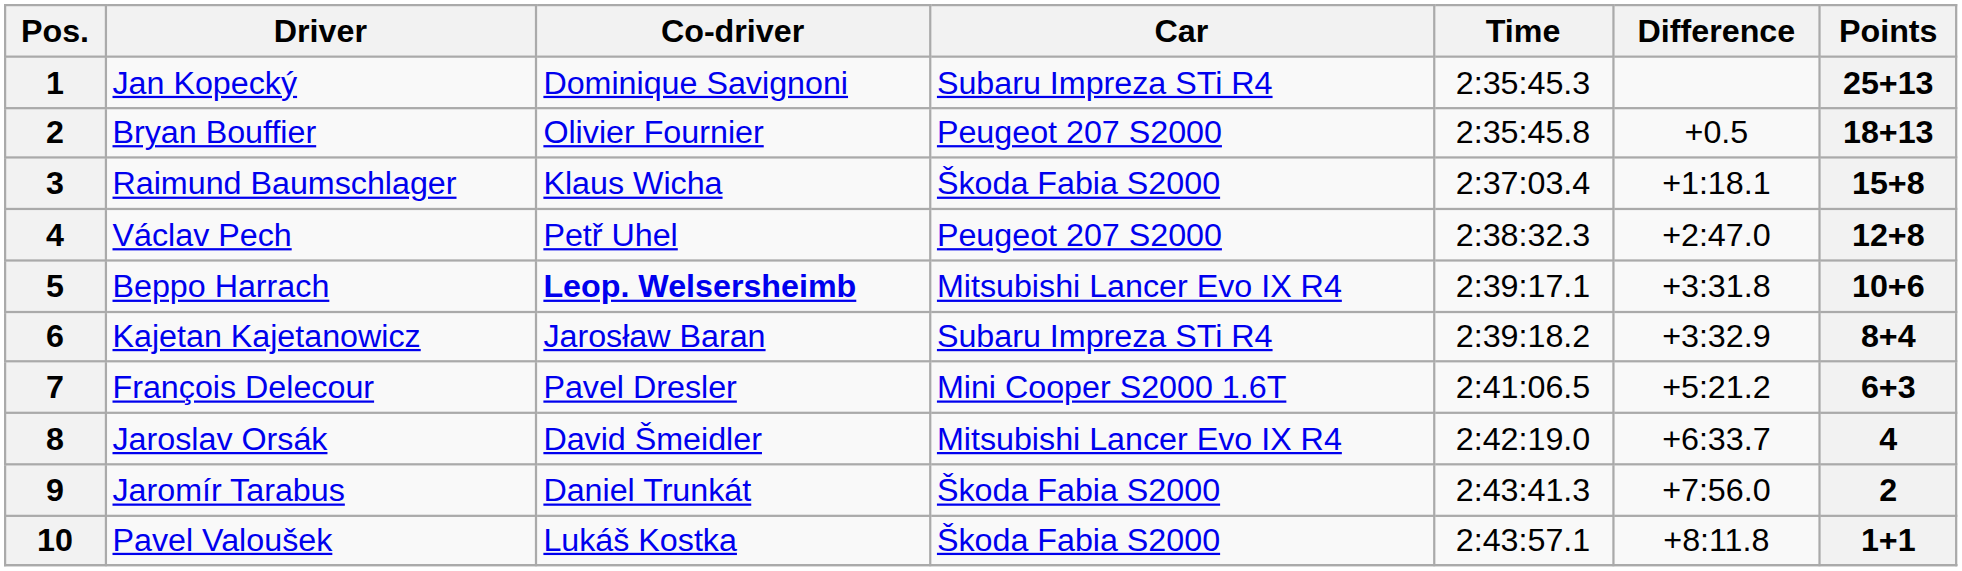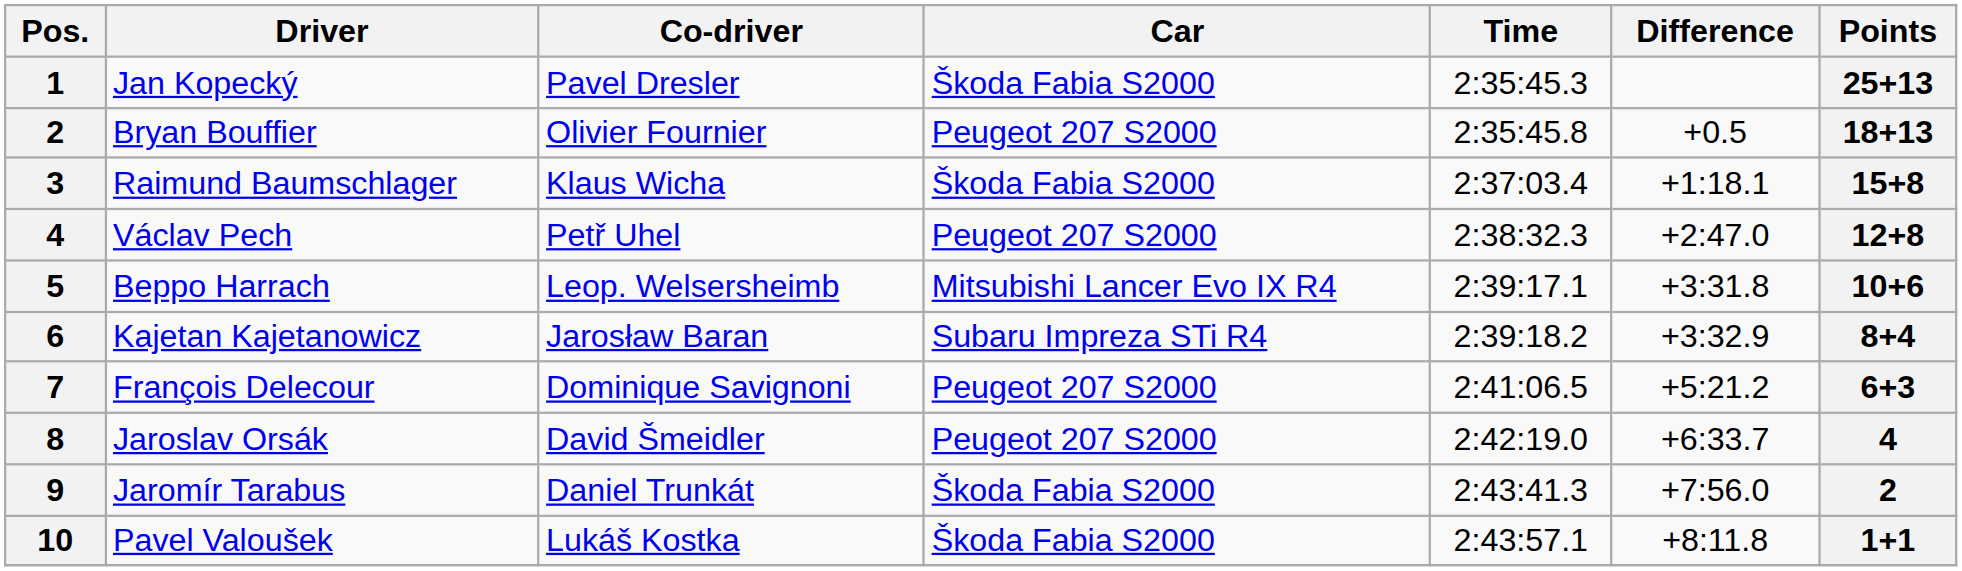 <table class="wikitable" width="69%" style="text-align: center; font-size: 90%; max-width: 950px;">
 <tr>
 <th>Pos.</th>
 <th>Driver</th>
 <th>Co-driver</th>
 <th>Car</th>
 <th>Time</th>
 <th>Difference</th>
 <th>Points</th>
 </tr>
 <tr>
 <th>1</th>
 <td align=left> <a href='#'>Jan Kopecký</a></td>
-<td align=left> <a href='#'>Dominique Savignoni</a></td>
-<td align=left> <a href='#'>Subaru Impreza STi R4</a></td>
+<td align=left> <a href='#'>Pavel Dresler</a></td>
+<td align=left> <a href='#'>Škoda Fabia S2000</a></td>
 <td>2:35:45.3</td>
 <td></td>
 <th>25+13</th>
 </tr>
 <tr>
 <th>2</th>
 <td align=left> <a href='#'>Bryan Bouffier</a></td>
 <td align=left> <a href='#'>Olivier Fournier</a></td>
 <td align=left> <a href='#'>Peugeot 207 S2000</a></td>
 <td>2:35:45.8</td>
 <td>+0.5</td>
 <th>18+13</th>
 </tr>
 <tr>
 <th>3</th>
 <td align=left> <a href='#'>Raimund Baumschlager</a></td>
 <td align=left> <a href='#'>Klaus Wicha</a></td>
 <td align=left> <a href='#'>Škoda Fabia S2000</a></td>
 <td>2:37:03.4</td>
 <td>+1:18.1</td>
 <th>15+8</th>
 </tr>
 <tr>
 <th>4</th>
 <td align=left> <a href='#'>Václav Pech</a></td>
 <td align=left> <a href='#'>Petř Uhel</a></td>
 <td align=left> <a href='#'>Peugeot 207 S2000</a></td>
 <td>2:38:32.3</td>
 <td>+2:47.0</td>
 <th>12+8</th>
 </tr>
 <tr>
 <th>5</th>
 <td align=left> <a href='#'>Beppo Harrach</a></td>
-<td align=left><strong> <a href='#'>Leop. Welsersheimb</a></strong></td>
+<td align=left> <a href='#'>Leop. Welsersheimb</a></td>
 <td align=left> <a href='#'>Mitsubishi Lancer Evo IX R4</a></td>
 <td>2:39:17.1</td>
 <td>+3:31.8</td>
 <th>10+6</th>
 </tr>
 <tr>
 <th>6</th>
 <td align=left> <a href='#'>Kajetan Kajetanowicz</a></td>
 <td align=left> <a href='#'>Jarosław Baran</a></td>
 <td align=left> <a href='#'>Subaru Impreza STi R4</a></td>
 <td>2:39:18.2</td>
 <td>+3:32.9</td>
 <th>8+4</th>
 </tr>
 <tr>
 <th>7</th>
 <td align=left> <a href='#'>François Delecour</a></td>
-<td align=left> <a href='#'>Pavel Dresler</a></td>
-<td align=left> <a href='#'>Mini Cooper S2000 1.6T</a></td>
+<td align=left> <a href='#'>Dominique Savignoni</a></td>
+<td align=left> <a href='#'>Peugeot 207 S2000</a></td>
 <td>2:41:06.5</td>
 <td>+5:21.2</td>
 <th>6+3</th>
 </tr>
 <tr>
 <th>8</th>
 <td align=left> <a href='#'>Jaroslav Orsák</a></td>
 <td align=left> <a href='#'>David Šmeidler</a></td>
-<td align=left> <a href='#'>Mitsubishi Lancer Evo IX R4</a></td>
+<td align=left> <a href='#'>Peugeot 207 S2000</a></td>
 <td>2:42:19.0</td>
 <td>+6:33.7</td>
 <th>4</th>
 </tr>
 <tr>
 <th>9</th>
 <td align=left> <a href='#'>Jaromír Tarabus</a></td>
 <td align=left> <a href='#'>Daniel Trunkát</a></td>
 <td align=left> <a href='#'>Škoda Fabia S2000</a></td>
 <td>2:43:41.3</td>
 <td>+7:56.0</td>
 <th>2</th>
 </tr>
 <tr>
 <th>10</th>
 <td align=left> <a href='#'>Pavel Valoušek</a></td>
 <td align=left> <a href='#'>Lukáš Kostka</a></td>
 <td align=left> <a href='#'>Škoda Fabia S2000</a></td>
 <td>2:43:57.1</td>
 <td>+8:11.8</td>
 <th>1+1</th>
 </tr>
 <tr>
 </tr>
 </table>
